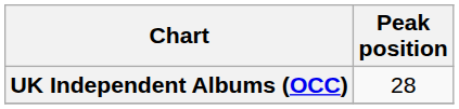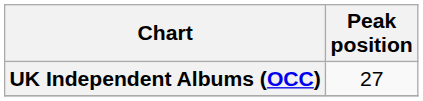 <table class="wikitable plainrowheaders sortable" style="text-align:center;" border="1">
 <tr>
 <th scope="col">Chart</th>
 <th scope="col">Peak<br>position</th>
 </tr>
 <tr>
 <th scope="row">UK Independent Albums (<a href='#'>OCC</a>)</th>
-<td>28</td>
+<td>27</td>
 </tr>
 <tr>
 </tr>
 </table>
